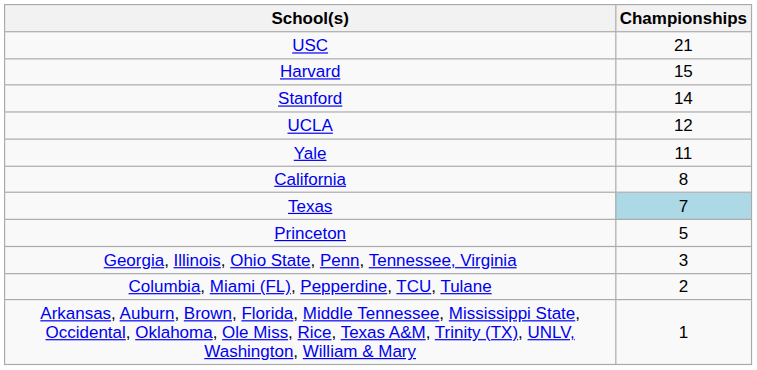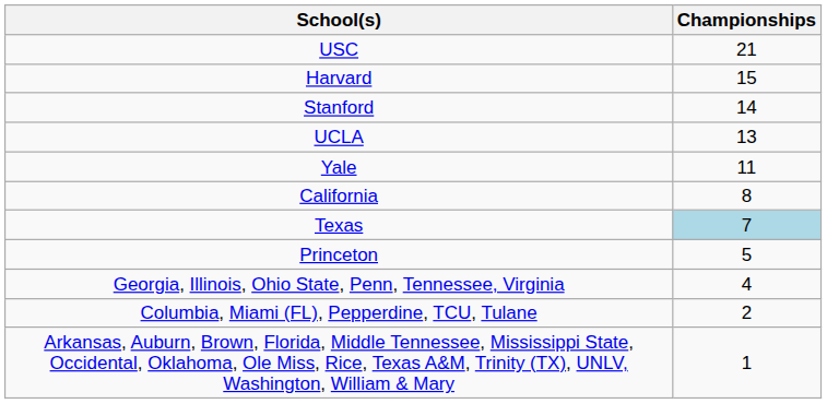 <table class="wikitable sortable" style="font-size:90%; width: 40%; text-align: center;">
 <tr>
 <th>School(s)</th>
 <th>Championships</th>
 </tr>
 <tr>
 <td><a href='#'>USC</a></td>
 <td>21</td>
 </tr>
 <tr>
 <td><a href='#'>Harvard</a></td>
 <td>15</td>
 </tr>
 <tr>
 <td><a href='#'>Stanford</a></td>
 <td>14</td>
 </tr>
 <tr>
 <td><a href='#'>UCLA</a></td>
-<td>12</td>
+<td>13</td>
 </tr>
 <tr>
 <td><a href='#'>Yale</a></td>
 <td>11</td>
 </tr>
 <tr>
 <td><a href='#'>California</a></td>
 <td>8</td>
 </tr>
 <tr>
 <td><a href='#'>Texas</a></td>
 <td style="background: lightblue;">7</td>
 </tr>
 <tr>
 <td><a href='#'>Princeton</a></td>
 <td>5</td>
 </tr>
 <tr>
 <td><a href='#'>Georgia</a>, <a href='#'>Illinois</a>, <a href='#'>Ohio State</a>, <a href='#'>Penn</a>, <a href='#'>Tennessee, Virginia</a></td>
-<td>3</td>
+<td>4</td>
 </tr>
 <tr>
 <td><a href='#'>Columbia</a>, <a href='#'>Miami (FL)</a>, <a href='#'>Pepperdine</a>, <a href='#'>TCU</a>, <a href='#'>Tulane</a></td>
 <td>2</td>
 </tr>
 <tr>
 <td><a href='#'>Arkansas</a>, <a href='#'>Auburn</a>, <a href='#'>Brown</a>, <a href='#'>Florida</a>, <a href='#'>Middle Tennessee</a>, <a href='#'>Mississippi State</a>, <a href='#'>Occidental</a>, <a href='#'>Oklahoma</a>, <a href='#'>Ole Miss</a>, <a href='#'>Rice</a>, <a href='#'>Texas A&M</a>, <a href='#'>Trinity (TX)</a>, <a href='#'>UNLV, Washington</a>, <a href='#'>William & Mary</a></td>
 <td>1</td>
 </tr>
 </table>
